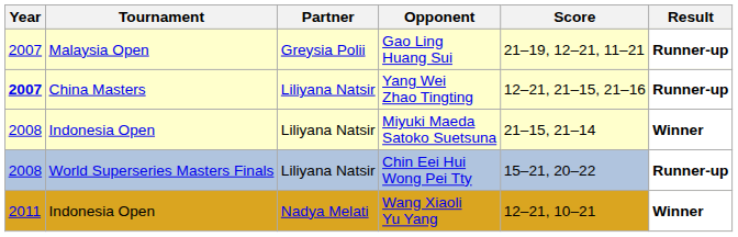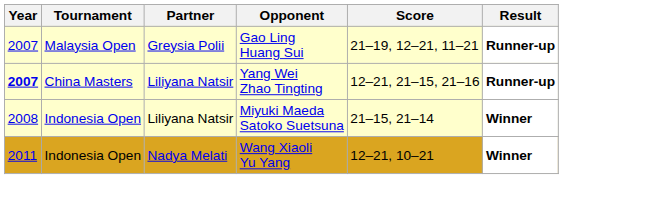 <table class="sortable wikitable" style="font-size: 90%">
 <tr>
 <th>Year</th>
 <th>Tournament</th>
 <th>Partner</th>
 <th>Opponent</th>
 <th>Score</th>
 <th>Result</th>
 </tr>
 <tr style="background:#ffffcc">
 <td align="centre"><a href='#'>2007</a></td>
 <td align="left"><a href='#'>Malaysia Open</a></td>
 <td align="left"> <a href='#'>Greysia Polii</a></td>
 <td align="left"> <a href='#'>Gao Ling</a> <br>  <a href='#'>Huang Sui</a></td>
 <td align="left">21–19, 12–21, 11–21</td>
 <td style="text-align: left; background:white"> <strong>Runner-up</strong></td>
 </tr>
 <tr style="background:#ffffcc">
 <td align="centre"><strong><a href='#'>2007</a></strong></td>
 <td align="left"><a href='#'>China Masters</a></td>
 <td align="left"> <a href='#'>Liliyana Natsir</a></td>
 <td align="left"> <a href='#'>Yang Wei</a> <br>  <a href='#'>Zhao Tingting</a></td>
 <td align="left">12–21, 21–15, 21–16</td>
 <td style="text-align: left; background:white"> <strong>Runner-up</strong></td>
 </tr>
 <tr style="background:#ffffcc">
 <td align="centre"><a href='#'>2008</a></td>
 <td align="left"><a href='#'>Indonesia Open</a></td>
 <td align="left"> Liliyana Natsir</td>
 <td align="left"> <a href='#'>Miyuki Maeda</a> <br>  <a href='#'>Satoko Suetsuna</a></td>
 <td align="left">21–15, 21–14</td>
 <td style="text-align:left; background:white"> <strong>Winner</strong></td>
 </tr>
-<tr style="background:#B0C4DE">
-<td align="centre"><a href='#'>2008</a></td>
-<td align="left"><a href='#'>World Superseries Masters Finals</a></td>
-<td align="left"> Liliyana Natsir</td>
-<td align="left"> <a href='#'>Chin Eei Hui</a> <br>  <a href='#'>Wong Pei Tty</a></td>
-<td align="left">15–21, 20–22</td>
-<td style="text-align: left; background:white"> <strong>Runner-up</strong></td>
-</tr>
 <tr style="background:#DAA520">
 <td align="centre"><a href='#'>2011</a></td>
 <td align="left">Indonesia Open</td>
 <td align="left"> <a href='#'>Nadya Melati</a></td>
 <td align="left"> <a href='#'>Wang Xiaoli</a> <br>  <a href='#'>Yu Yang</a></td>
 <td align="left">12–21, 10–21</td>
 <td style="text-align:left; background:white"> <strong>Winner</strong></td>
 </tr>
 </table>
